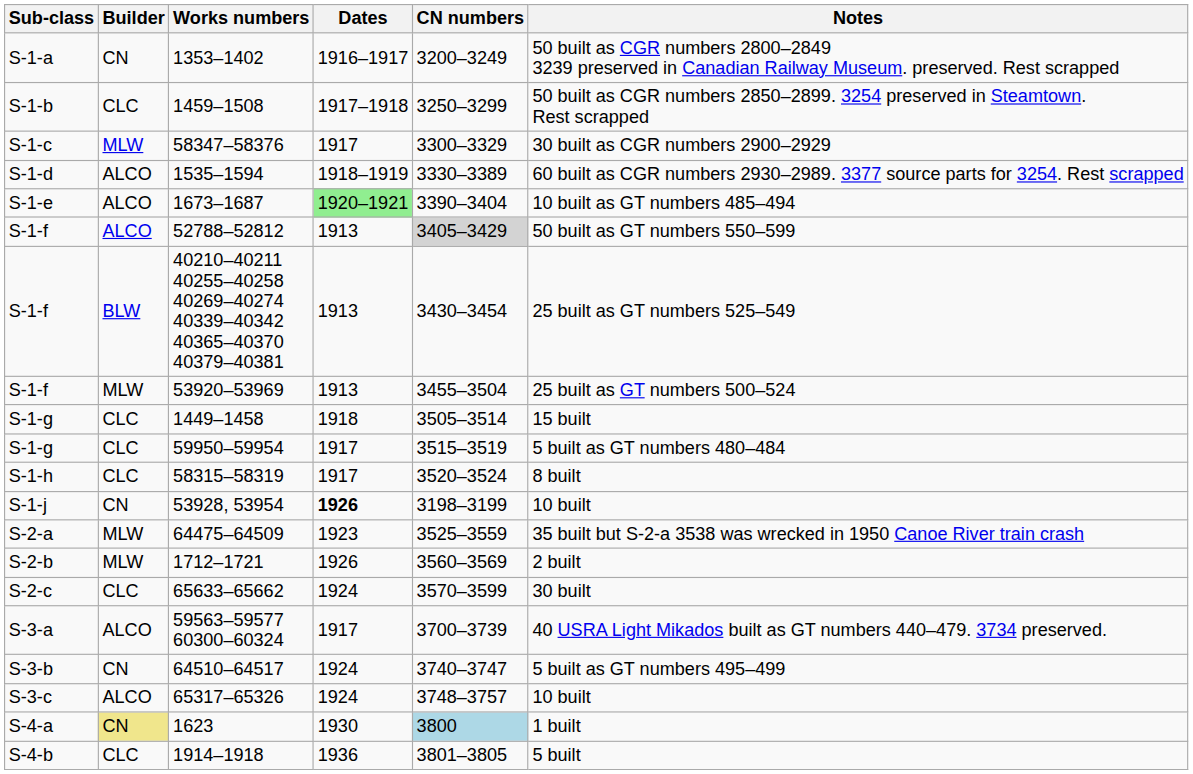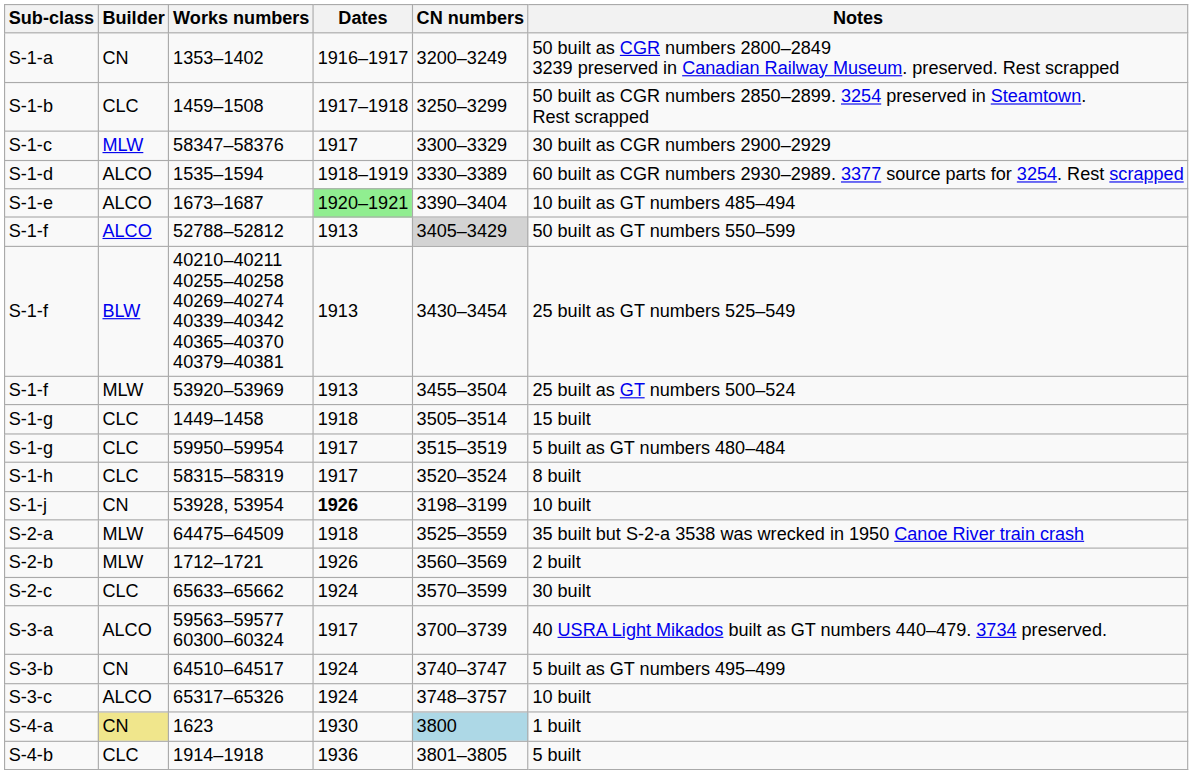 <table class="wikitable">
 <tr>
 <th scope=col>Sub-class</th>
 <th scope=col>Builder</th>
 <th scope=col>Works numbers</th>
 <th scope=col>Dates</th>
 <th scope=col>CN numbers</th>
 <th scope=col>Notes</th>
 </tr>
 <tr>
 <td>S-1-a</td>
 <td>CN</td>
 <td>1353–1402</td>
 <td>1916–1917</td>
 <td>3200–3249</td>
 <td>50 built as <a href='#'>CGR</a> numbers 2800–2849<br>3239 preserved in <a href='#'>Canadian Railway Museum</a>. preserved. Rest scrapped</td>
 </tr>
 <tr>
 <td>S-1-b</td>
 <td>CLC</td>
 <td>1459–1508</td>
 <td>1917–1918</td>
 <td>3250–3299</td>
 <td>50 built as CGR numbers 2850–2899. <a href='#'>3254</a> preserved in <a href='#'>Steamtown</a>.<br>Rest scrapped</td>
 </tr>
 <tr>
 <td>S-1-c</td>
 <td><a href='#'>MLW</a></td>
 <td>58347–58376</td>
 <td>1917</td>
 <td>3300–3329</td>
 <td>30 built as CGR numbers 2900–2929</td>
 </tr>
 <tr>
 <td>S-1-d</td>
 <td>ALCO</td>
 <td>1535–1594</td>
 <td>1918–1919</td>
 <td>3330–3389</td>
 <td>60 built as CGR numbers 2930–2989. <a href='#'>3377</a> source parts for <a href='#'>3254</a>. Rest <a href='#'>scrapped</a></td>
 </tr>
 <tr>
 <td>S-1-e</td>
 <td>ALCO</td>
 <td>1673–1687</td>
 <td style="background: lightgreen;">1920–1921</td>
 <td>3390–3404</td>
 <td>10 built as GT numbers 485–494</td>
 </tr>
 <tr>
 <td>S-1-f</td>
 <td><a href='#'>ALCO</a></td>
 <td>52788–52812</td>
 <td>1913</td>
 <td style="background: lightgrey;">3405–3429</td>
 <td>50 built as GT numbers 550–599</td>
 </tr>
 <tr>
 <td>S-1-f</td>
 <td><a href='#'>BLW</a></td>
 <td>40210–40211<br>40255–40258<br>40269–40274<br>40339–40342<br>40365–40370<br>40379–40381</td>
 <td>1913</td>
 <td>3430–3454</td>
 <td>25 built as GT numbers 525–549</td>
 </tr>
 <tr>
 <td>S-1-f</td>
 <td>MLW</td>
 <td>53920–53969</td>
 <td>1913</td>
 <td>3455–3504</td>
 <td>25 built as <a href='#'>GT</a> numbers 500–524</td>
 </tr>
 <tr>
 <td>S-1-g</td>
 <td>CLC</td>
 <td>1449–1458</td>
 <td>1918</td>
 <td>3505–3514</td>
 <td>15 built</td>
 </tr>
 <tr>
 <td>S-1-g</td>
 <td>CLC</td>
 <td>59950–59954</td>
 <td>1917</td>
 <td>3515–3519</td>
 <td> 5 built as GT numbers 480–484</td>
 </tr>
 <tr>
 <td>S-1-h</td>
 <td>CLC</td>
 <td>58315–58319</td>
 <td>1917</td>
 <td>3520–3524</td>
 <td>8 built</td>
 </tr>
 <tr>
 <td>S-1-j</td>
 <td>CN</td>
 <td>53928, 53954</td>
 <td><strong>1926</strong></td>
 <td>3198–3199</td>
 <td>10 built</td>
 </tr>
 <tr>
 <td>S-2-a</td>
 <td>MLW</td>
 <td>64475–64509</td>
-<td>1923</td>
+<td>1918</td>
 <td>3525–3559</td>
 <td>35 built but S-2-a 3538 was wrecked in 1950 <a href='#'>Canoe River train crash</a></td>
 </tr>
 <tr>
 <td>S-2-b</td>
 <td>MLW</td>
 <td>1712–1721</td>
 <td>1926</td>
 <td>3560–3569</td>
 <td> 2 built</td>
 </tr>
 <tr>
 <td>S-2-c</td>
 <td>CLC</td>
 <td>65633–65662</td>
 <td>1924</td>
 <td>3570–3599</td>
 <td>30 built</td>
 </tr>
 <tr>
 <td>S-3-a</td>
 <td>ALCO</td>
 <td>59563–59577<br>60300–60324</td>
 <td>1917</td>
 <td>3700–3739</td>
 <td> 40 <a href='#'>USRA Light Mikados</a> built as GT numbers 440–479. <a href='#'>3734</a> preserved.</td>
 </tr>
 <tr>
 <td>S-3-b</td>
 <td>CN</td>
 <td>64510–64517</td>
 <td>1924</td>
 <td>3740–3747</td>
 <td> 5 built as GT numbers 495–499</td>
 </tr>
 <tr>
 <td>S-3-c</td>
 <td>ALCO</td>
 <td>65317–65326</td>
 <td>1924</td>
 <td>3748–3757</td>
 <td>10 built</td>
 </tr>
 <tr>
 <td>S-4-a</td>
 <td style="background: khaki;">CN</td>
 <td>1623</td>
 <td>1930</td>
 <td style="background: lightblue;">3800</td>
 <td> 1 built</td>
 </tr>
 <tr>
 <td>S-4-b</td>
 <td>CLC</td>
 <td>1914–1918</td>
 <td>1936</td>
 <td>3801–3805</td>
 <td> 5 built</td>
 </tr>
 </table>
